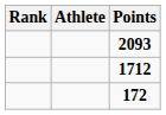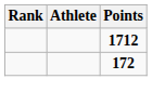 <table class=wikitable style="text-align:center;">
 <tr>
 <th>Rank</th>
 <th>Athlete</th>
 <th>Points</th>
-</tr>
-<tr>
-<td></td>
-<td align=left></td>
-<td><strong>2093</strong></td>
 </tr>
 <tr>
 <td></td>
 <td align=left></td>
 <td><strong>1712</strong></td>
 </tr>
 <tr>
 <td></td>
 <td align=left></td>
 <td><strong>172</strong></td>
 </tr>
 </table>
